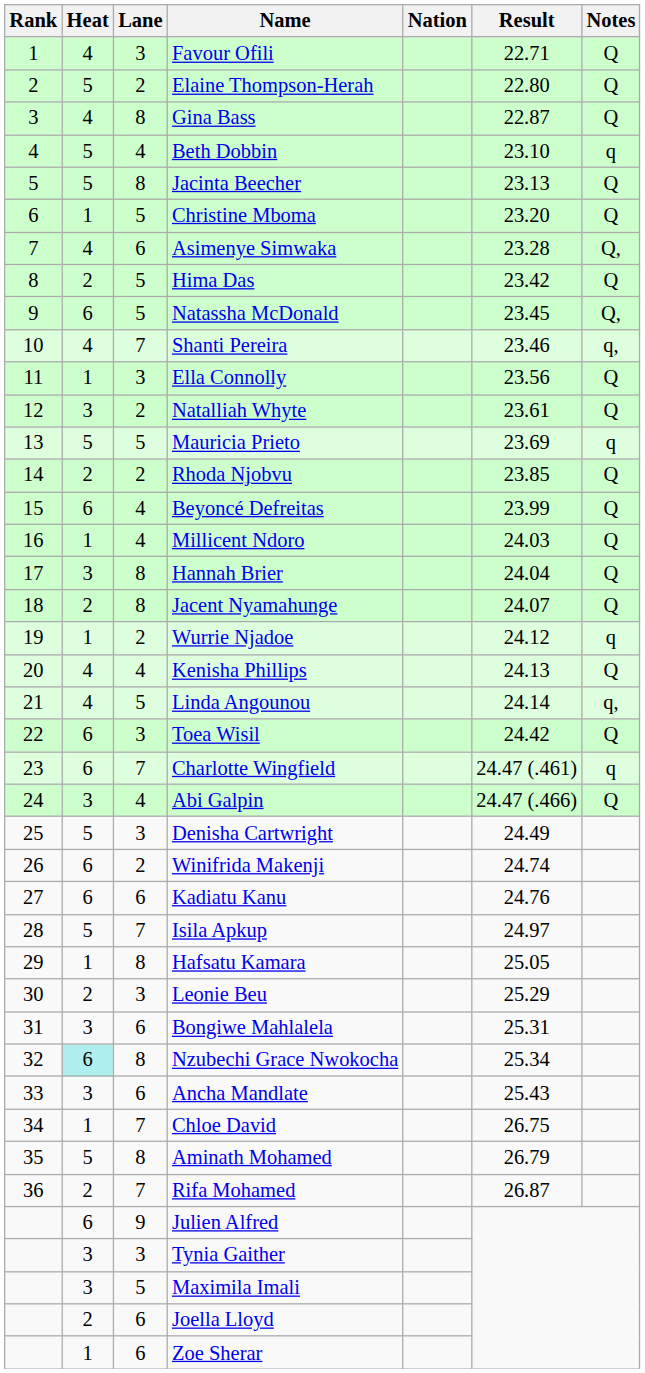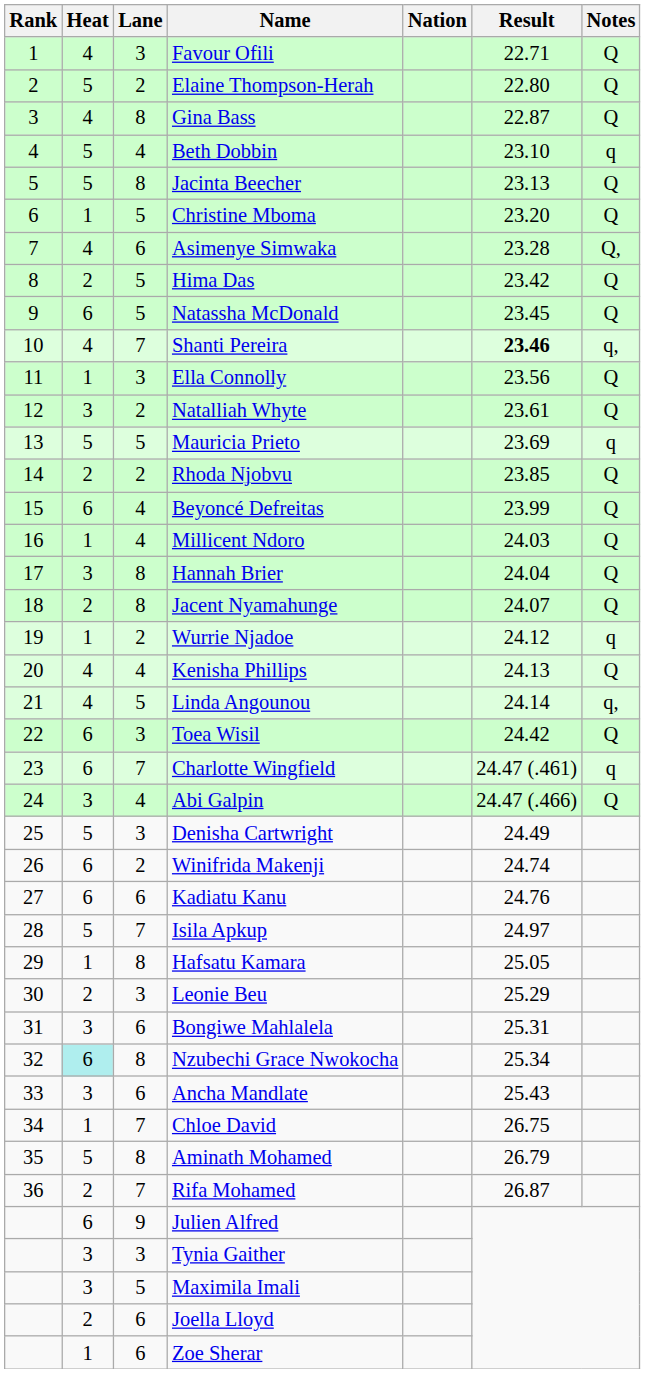 <table class="wikitable sortable" style="text-align:center">
 <tr>
 <th>Rank</th>
 <th>Heat</th>
 <th>Lane</th>
 <th>Name</th>
 <th>Nation</th>
 <th>Result</th>
 <th>Notes</th>
 </tr>
 <tr bgcolor=ccffcc>
 <td>1</td>
 <td>4</td>
 <td>3</td>
 <td align="left"><a href='#'>Favour Ofili</a></td>
 <td align="left"></td>
 <td>22.71</td>
 <td>Q</td>
 </tr>
 <tr bgcolor=ccffcc>
 <td>2</td>
 <td>5</td>
 <td>2</td>
 <td align="left"><a href='#'>Elaine Thompson-Herah</a></td>
 <td align="left"></td>
 <td>22.80</td>
 <td>Q</td>
 </tr>
 <tr bgcolor=ccffcc>
 <td>3</td>
 <td>4</td>
 <td>8</td>
 <td align="left"><a href='#'>Gina Bass</a></td>
 <td align="left"></td>
 <td>22.87</td>
 <td>Q</td>
 </tr>
 <tr bgcolor=ccffcc>
 <td>4</td>
 <td>5</td>
 <td>4</td>
 <td align="left"><a href='#'>Beth Dobbin</a></td>
 <td align="left"></td>
 <td>23.10</td>
 <td>q</td>
 </tr>
 <tr bgcolor=ccffcc>
 <td>5</td>
 <td>5</td>
 <td>8</td>
 <td align="left"><a href='#'>Jacinta Beecher</a></td>
 <td align="left"></td>
 <td>23.13</td>
 <td>Q</td>
 </tr>
 <tr bgcolor=ccffcc>
 <td>6</td>
 <td>1</td>
 <td>5</td>
 <td align="left"><a href='#'>Christine Mboma</a></td>
 <td align="left"></td>
 <td>23.20</td>
 <td>Q</td>
 </tr>
 <tr bgcolor=ccffcc>
 <td>7</td>
 <td>4</td>
 <td>6</td>
 <td align="left"><a href='#'>Asimenye Simwaka</a></td>
 <td align="left"></td>
 <td>23.28</td>
 <td>Q, </td>
 </tr>
 <tr bgcolor=ccffcc>
 <td>8</td>
 <td>2</td>
 <td>5</td>
 <td align="left"><a href='#'>Hima Das</a></td>
 <td align="left"></td>
 <td>23.42</td>
 <td>Q</td>
 </tr>
 <tr bgcolor=ccffcc>
 <td>9</td>
 <td>6</td>
 <td>5</td>
 <td align="left"><a href='#'>Natassha McDonald</a></td>
 <td align="left"></td>
 <td>23.45</td>
-<td>Q, </td>
+<td>Q</td>
 </tr>
 <tr bgcolor=ddffdd>
 <td>10</td>
 <td>4</td>
 <td>7</td>
 <td align="left"><a href='#'>Shanti Pereira</a></td>
 <td align="left"></td>
-<td>23.46</td>
+<td><strong>23.46</strong></td>
 <td>q, </td>
 </tr>
 <tr bgcolor=ccffcc>
 <td>11</td>
 <td>1</td>
 <td>3</td>
 <td align="left"><a href='#'>Ella Connolly</a></td>
 <td align="left"></td>
 <td>23.56</td>
 <td>Q</td>
 </tr>
 <tr bgcolor=ccffcc>
 <td>12</td>
 <td>3</td>
 <td>2</td>
 <td align="left"><a href='#'>Natalliah Whyte</a></td>
 <td align="left"></td>
 <td>23.61</td>
 <td>Q</td>
 </tr>
 <tr bgcolor=ddffdd>
 <td>13</td>
 <td>5</td>
 <td>5</td>
 <td align="left"><a href='#'>Mauricia Prieto</a></td>
 <td align="left"></td>
 <td>23.69</td>
 <td>q</td>
 </tr>
 <tr bgcolor=ccffcc>
 <td>14</td>
 <td>2</td>
 <td>2</td>
 <td align="left"><a href='#'>Rhoda Njobvu</a></td>
 <td align="left"></td>
 <td>23.85</td>
 <td>Q</td>
 </tr>
 <tr bgcolor=ccffcc>
 <td>15</td>
 <td>6</td>
 <td>4</td>
 <td align="left"><a href='#'>Beyoncé Defreitas</a></td>
 <td align="left"></td>
 <td>23.99</td>
 <td>Q</td>
 </tr>
 <tr bgcolor=ccffcc>
 <td>16</td>
 <td>1</td>
 <td>4</td>
 <td align="left"><a href='#'>Millicent Ndoro</a></td>
 <td align="left"></td>
 <td>24.03</td>
 <td>Q</td>
 </tr>
 <tr bgcolor=ccffcc>
 <td>17</td>
 <td>3</td>
 <td>8</td>
 <td align="left"><a href='#'>Hannah Brier</a></td>
 <td align="left"></td>
 <td>24.04</td>
 <td>Q</td>
 </tr>
 <tr bgcolor=ccffcc>
 <td>18</td>
 <td>2</td>
 <td>8</td>
 <td align="left"><a href='#'>Jacent Nyamahunge</a></td>
 <td align="left"></td>
 <td>24.07</td>
 <td>Q</td>
 </tr>
 <tr bgcolor=ddffdd>
 <td>19</td>
 <td>1</td>
 <td>2</td>
 <td align="left"><a href='#'>Wurrie Njadoe</a></td>
 <td align="left"></td>
 <td>24.12</td>
 <td>q</td>
 </tr>
 <tr bgcolor=ddffdd>
 <td>20</td>
 <td>4</td>
 <td>4</td>
 <td align="left"><a href='#'>Kenisha Phillips</a></td>
 <td align="left"></td>
 <td>24.13</td>
 <td>Q</td>
 </tr>
 <tr bgcolor=ddffdd>
 <td>21</td>
 <td>4</td>
 <td>5</td>
 <td align="left"><a href='#'>Linda Angounou</a></td>
 <td align="left"></td>
 <td>24.14</td>
 <td>q, </td>
 </tr>
 <tr bgcolor=ccffcc>
 <td>22</td>
 <td>6</td>
 <td>3</td>
 <td align="left"><a href='#'>Toea Wisil</a></td>
 <td align="left"></td>
 <td>24.42</td>
 <td>Q</td>
 </tr>
 <tr bgcolor=ddffdd>
 <td>23</td>
 <td>6</td>
 <td>7</td>
 <td align="left"><a href='#'>Charlotte Wingfield</a></td>
 <td align="left"></td>
 <td>24.47 (.461)</td>
 <td>q</td>
 </tr>
 <tr bgcolor=ccffcc>
 <td>24</td>
 <td>3</td>
 <td>4</td>
 <td align="left"><a href='#'>Abi Galpin</a></td>
 <td align="left"></td>
 <td>24.47 (.466)</td>
 <td>Q</td>
 </tr>
 <tr>
 <td>25</td>
 <td>5</td>
 <td>3</td>
 <td align="left"><a href='#'>Denisha Cartwright</a></td>
 <td align="left"></td>
 <td>24.49</td>
 <td></td>
 </tr>
 <tr>
 <td>26</td>
 <td>6</td>
 <td>2</td>
 <td align="left"><a href='#'>Winifrida Makenji</a></td>
 <td align="left"></td>
 <td>24.74</td>
 <td></td>
 </tr>
 <tr>
 <td>27</td>
 <td>6</td>
 <td>6</td>
 <td align="left"><a href='#'>Kadiatu Kanu</a></td>
 <td align="left"></td>
 <td>24.76</td>
 <td></td>
 </tr>
 <tr>
 <td>28</td>
 <td>5</td>
 <td>7</td>
 <td align="left"><a href='#'>Isila Apkup</a></td>
 <td align="left"></td>
 <td>24.97</td>
 <td></td>
 </tr>
 <tr>
 <td>29</td>
 <td>1</td>
 <td>8</td>
 <td align="left"><a href='#'>Hafsatu Kamara</a></td>
 <td align="left"></td>
 <td>25.05</td>
 <td></td>
 </tr>
 <tr>
 <td>30</td>
 <td>2</td>
 <td>3</td>
 <td align="left"><a href='#'>Leonie Beu</a></td>
 <td align="left"></td>
 <td>25.29</td>
 <td></td>
 </tr>
 <tr>
 <td>31</td>
 <td>3</td>
 <td>6</td>
 <td align="left"><a href='#'>Bongiwe Mahlalela</a></td>
 <td align="left"></td>
 <td>25.31</td>
 <td></td>
 </tr>
 <tr>
 <td>32</td>
 <td style="background: paleturquoise;">6</td>
 <td>8</td>
 <td align="left"><a href='#'>Nzubechi Grace Nwokocha</a></td>
 <td align="left"></td>
 <td>25.34</td>
 <td></td>
 </tr>
 <tr>
 <td>33</td>
 <td>3</td>
 <td>6</td>
 <td align="left"><a href='#'>Ancha Mandlate</a></td>
 <td align="left"></td>
 <td>25.43</td>
 <td></td>
 </tr>
 <tr>
 <td>34</td>
 <td>1</td>
 <td>7</td>
 <td align="left"><a href='#'>Chloe David</a></td>
 <td align="left"></td>
 <td>26.75</td>
 <td></td>
 </tr>
 <tr>
 <td>35</td>
 <td>5</td>
 <td>8</td>
 <td align="left"><a href='#'>Aminath Mohamed</a></td>
 <td align="left"></td>
 <td>26.79</td>
 <td></td>
 </tr>
 <tr>
 <td>36</td>
 <td>2</td>
 <td>7</td>
 <td align="left"><a href='#'>Rifa Mohamed</a></td>
 <td align="left"></td>
 <td>26.87</td>
 <td></td>
 </tr>
 <tr>
 <td></td>
 <td>6</td>
 <td>9</td>
 <td align="left"><a href='#'>Julien Alfred</a></td>
 <td align="left"></td>
 <td colspan=2 rowspan=5></td>
 </tr>
 <tr>
 <td></td>
 <td>3</td>
 <td>3</td>
 <td align="left"><a href='#'>Tynia Gaither</a></td>
 <td align="left"></td>
 </tr>
 <tr>
 <td></td>
 <td>3</td>
 <td>5</td>
 <td align="left"><a href='#'>Maximila Imali</a></td>
 <td align="left"></td>
 </tr>
 <tr>
 <td></td>
 <td>2</td>
 <td>6</td>
 <td align="left"><a href='#'>Joella Lloyd</a></td>
 <td align="left"></td>
 </tr>
 <tr>
 <td></td>
 <td>1</td>
 <td>6</td>
 <td align="left"><a href='#'>Zoe Sherar</a></td>
 <td align="left"></td>
 </tr>
 </table>
